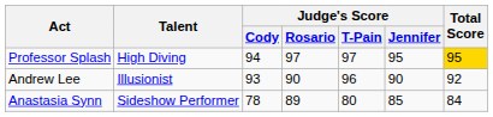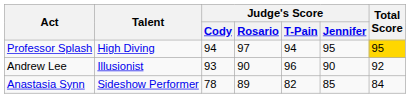 <table class="wikitable">
 <tr>
 <th rowspan="2">Act</th>
 <th rowspan="2">Talent</th>
 <th colspan="4">Judge's Score</th>
 <th rowspan="2">Total<br>Score</th>
 </tr>
 <tr>
 <th><a href='#'>Cody</a></th>
 <th><a href='#'>Rosario</a></th>
 <th><a href='#'>T-Pain</a></th>
 <th><a href='#'>Jennifer</a></th>
 </tr>
 <tr>
 <td><a href='#'>Professor Splash</a></td>
 <td><a href='#'>High Diving</a></td>
 <td>94</td>
 <td>97</td>
-<td>97</td>
+<td>94</td>
 <td>95</td>
 <td style="background:gold;">95</td>
 </tr>
 <tr>
 <td>Andrew Lee</td>
 <td><a href='#'>Illusionist</a></td>
 <td>93</td>
 <td>90</td>
 <td>96</td>
 <td>90</td>
 <td>92</td>
 </tr>
 <tr>
 <td><a href='#'>Anastasia Synn</a></td>
 <td><a href='#'>Sideshow Performer</a></td>
 <td>78</td>
 <td>89</td>
-<td>80</td>
+<td>82</td>
 <td>85</td>
 <td>84</td>
 </tr>
 </table>
